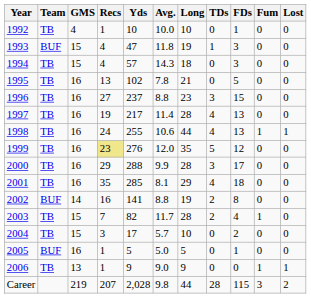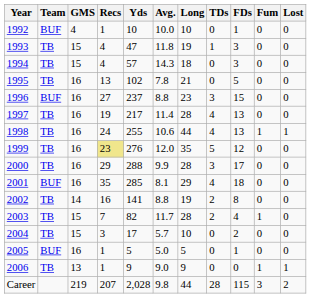 <table class= "wikitable">
 <tr>
 <th>Year</th>
 <th>Team</th>
 <th>GMS</th>
 <th>Recs</th>
 <th>Yds</th>
 <th>Avg.</th>
 <th>Long</th>
 <th>TDs</th>
 <th>FDs</th>
 <th>Fum</th>
 <th>Lost</th>
 </tr>
 <tr>
 <td><a href='#'>1992</a></td>
-<td><a href='#'>TB</a></td>
+<td><a href='#'>BUF</a></td>
 <td>4</td>
 <td>1</td>
 <td>10</td>
 <td>10.0</td>
 <td>10</td>
 <td>0</td>
 <td>1</td>
 <td>0</td>
 <td>0</td>
 </tr>
 <tr>
 <td><a href='#'>1993</a></td>
-<td><a href='#'>BUF</a></td>
+<td><a href='#'>TB</a></td>
 <td>15</td>
 <td>4</td>
 <td>47</td>
 <td>11.8</td>
 <td>19</td>
 <td>1</td>
 <td>3</td>
 <td>0</td>
 <td>0</td>
 </tr>
 <tr>
 <td><a href='#'>1994</a></td>
 <td><a href='#'>TB</a></td>
 <td>15</td>
 <td>4</td>
 <td>57</td>
 <td>14.3</td>
 <td>18</td>
 <td>0</td>
 <td>3</td>
 <td>0</td>
 <td>0</td>
 </tr>
 <tr>
 <td><a href='#'>1995</a></td>
 <td><a href='#'>TB</a></td>
 <td>16</td>
 <td>13</td>
 <td>102</td>
 <td>7.8</td>
 <td>21</td>
 <td>0</td>
 <td>5</td>
 <td>0</td>
 <td>0</td>
 </tr>
 <tr>
 <td><a href='#'>1996</a></td>
-<td><a href='#'>TB</a></td>
+<td><a href='#'>BUF</a></td>
 <td>16</td>
 <td>27</td>
 <td>237</td>
 <td>8.8</td>
 <td>23</td>
 <td>3</td>
 <td>15</td>
 <td>0</td>
 <td>0</td>
 </tr>
 <tr>
 <td><a href='#'>1997</a></td>
 <td><a href='#'>TB</a></td>
 <td>16</td>
 <td>19</td>
 <td>217</td>
 <td>11.4</td>
 <td>28</td>
 <td>4</td>
 <td>13</td>
 <td>0</td>
 <td>0</td>
 </tr>
 <tr>
 <td><a href='#'>1998</a></td>
 <td><a href='#'>TB</a></td>
 <td>16</td>
 <td>24</td>
 <td>255</td>
 <td>10.6</td>
 <td>44</td>
 <td>4</td>
 <td>13</td>
 <td>1</td>
 <td>1</td>
 </tr>
 <tr>
 <td><a href='#'>1999</a></td>
 <td><a href='#'>TB</a></td>
 <td>16</td>
 <td style="background: khaki;">23</td>
 <td>276</td>
 <td>12.0</td>
 <td>35</td>
 <td>5</td>
 <td>12</td>
 <td>0</td>
 <td>0</td>
 </tr>
 <tr>
 <td><a href='#'>2000</a></td>
 <td><a href='#'>TB</a></td>
 <td>16</td>
 <td>29</td>
 <td>288</td>
 <td>9.9</td>
 <td>28</td>
 <td>3</td>
 <td>17</td>
 <td>0</td>
 <td>0</td>
 </tr>
 <tr>
 <td><a href='#'>2001</a></td>
-<td><a href='#'>TB</a></td>
+<td><a href='#'>BUF</a></td>
 <td>16</td>
 <td>35</td>
 <td>285</td>
 <td>8.1</td>
 <td>29</td>
 <td>4</td>
 <td>18</td>
 <td>0</td>
 <td>0</td>
 </tr>
 <tr>
 <td><a href='#'>2002</a></td>
-<td><a href='#'>BUF</a></td>
+<td><a href='#'>TB</a></td>
 <td>14</td>
 <td>16</td>
 <td>141</td>
 <td>8.8</td>
 <td>19</td>
 <td>2</td>
 <td>8</td>
 <td>0</td>
 <td>0</td>
 </tr>
 <tr>
 <td><a href='#'>2003</a></td>
 <td><a href='#'>TB</a></td>
 <td>15</td>
 <td>7</td>
 <td>82</td>
 <td>11.7</td>
 <td>28</td>
 <td>2</td>
 <td>4</td>
 <td>1</td>
 <td>0</td>
 </tr>
 <tr>
 <td><a href='#'>2004</a></td>
 <td><a href='#'>TB</a></td>
 <td>15</td>
 <td>3</td>
 <td>17</td>
 <td>5.7</td>
 <td>10</td>
 <td>0</td>
 <td>2</td>
 <td>0</td>
 <td>0</td>
 </tr>
 <tr>
 <td><a href='#'>2005</a></td>
 <td><a href='#'>BUF</a></td>
 <td>16</td>
 <td>1</td>
 <td>5</td>
 <td>5.0</td>
 <td>5</td>
 <td>0</td>
 <td>1</td>
 <td>0</td>
 <td>0</td>
 </tr>
 <tr>
 <td><a href='#'>2006</a></td>
 <td><a href='#'>TB</a></td>
 <td>13</td>
 <td>1</td>
 <td>9</td>
 <td>9.0</td>
 <td>9</td>
 <td>0</td>
 <td>0</td>
 <td>1</td>
 <td>1</td>
 </tr>
 <tr>
 <td>Career</td>
 <td></td>
 <td>219</td>
 <td>207</td>
 <td>2,028</td>
 <td>9.8</td>
 <td>44</td>
 <td>28</td>
 <td>115</td>
 <td>3</td>
 <td>2</td>
 </tr>
 </table>
